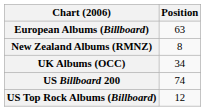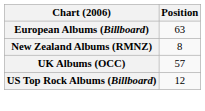 <table class="wikitable plainrowheaders sortable">
 <tr>
 <th>Chart (2006)</th>
 <th>Position</th>
 </tr>
 <tr>
 <th scope="row">European Albums (<em>Billboard</em>)</th>
 <td style="text-align:center;">63</td>
 </tr>
 <tr>
 <th scope="row">New Zealand Albums (RMNZ)</th>
 <td style="text-align:center;">8</td>
 </tr>
 <tr>
 <th scope="row">UK Albums (OCC)</th>
-<td style="text-align:center;">34</td>
-</tr>
-<tr>
-<th scope="row">US <em>Billboard</em> 200</th>
-<td style="text-align:center;">74</td>
+<td style="text-align:center;">57</td>
 </tr>
 <tr>
 <th scope="row">US Top Rock Albums (<em>Billboard</em>)</th>
 <td style="text-align:center;">12</td>
 </tr>
 </table>
